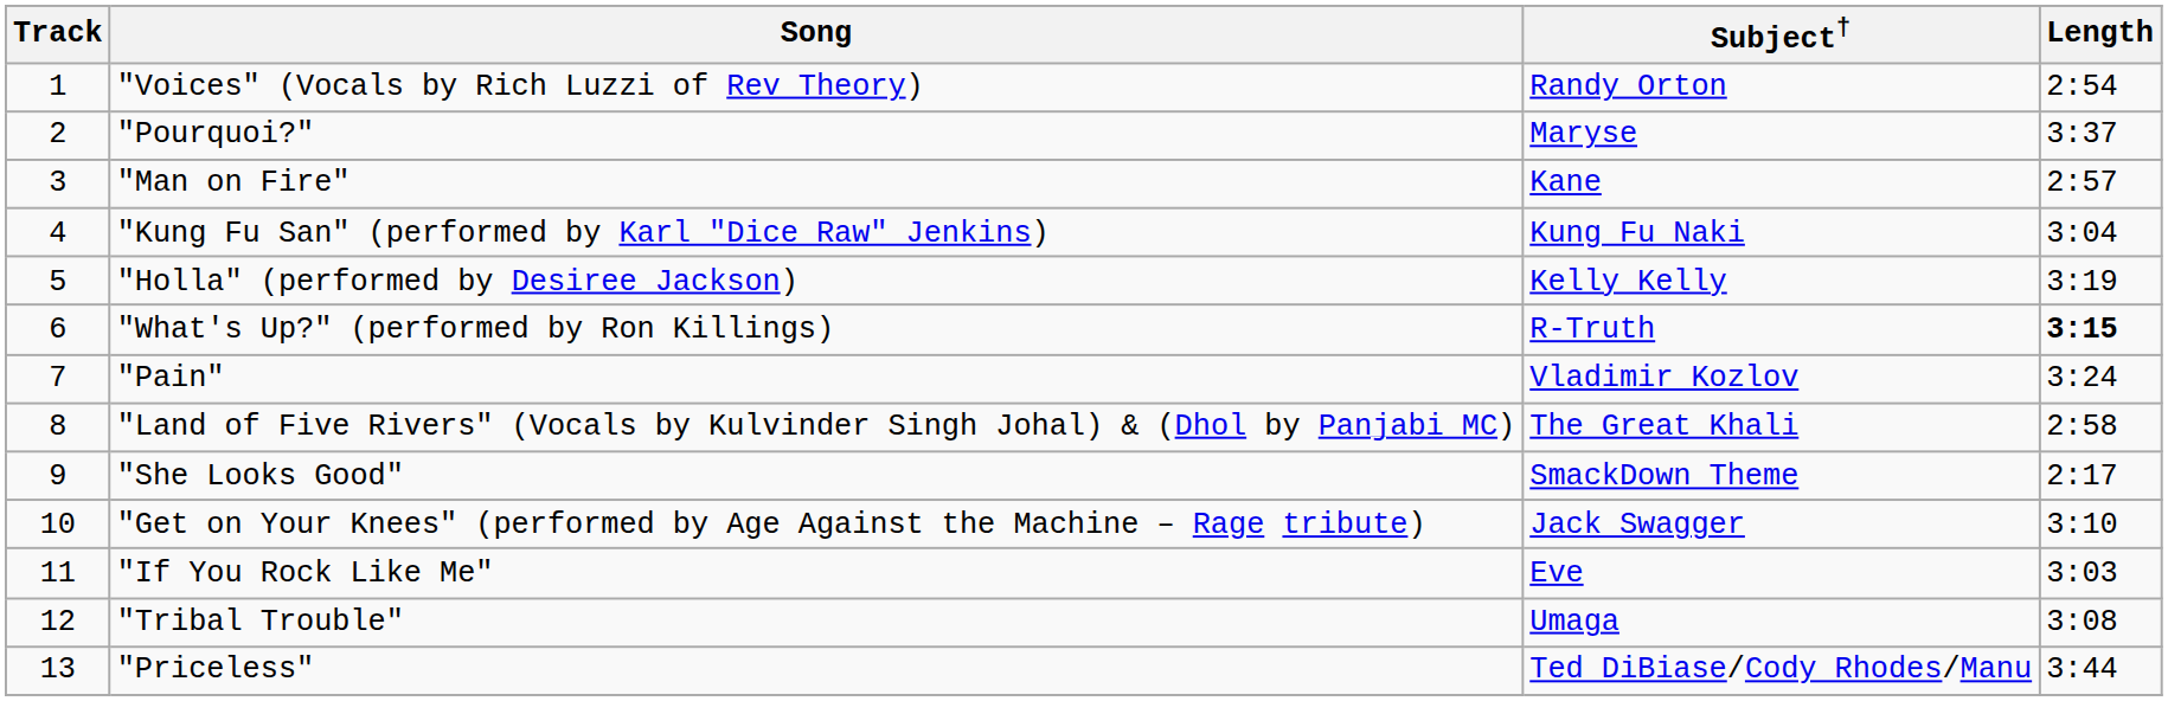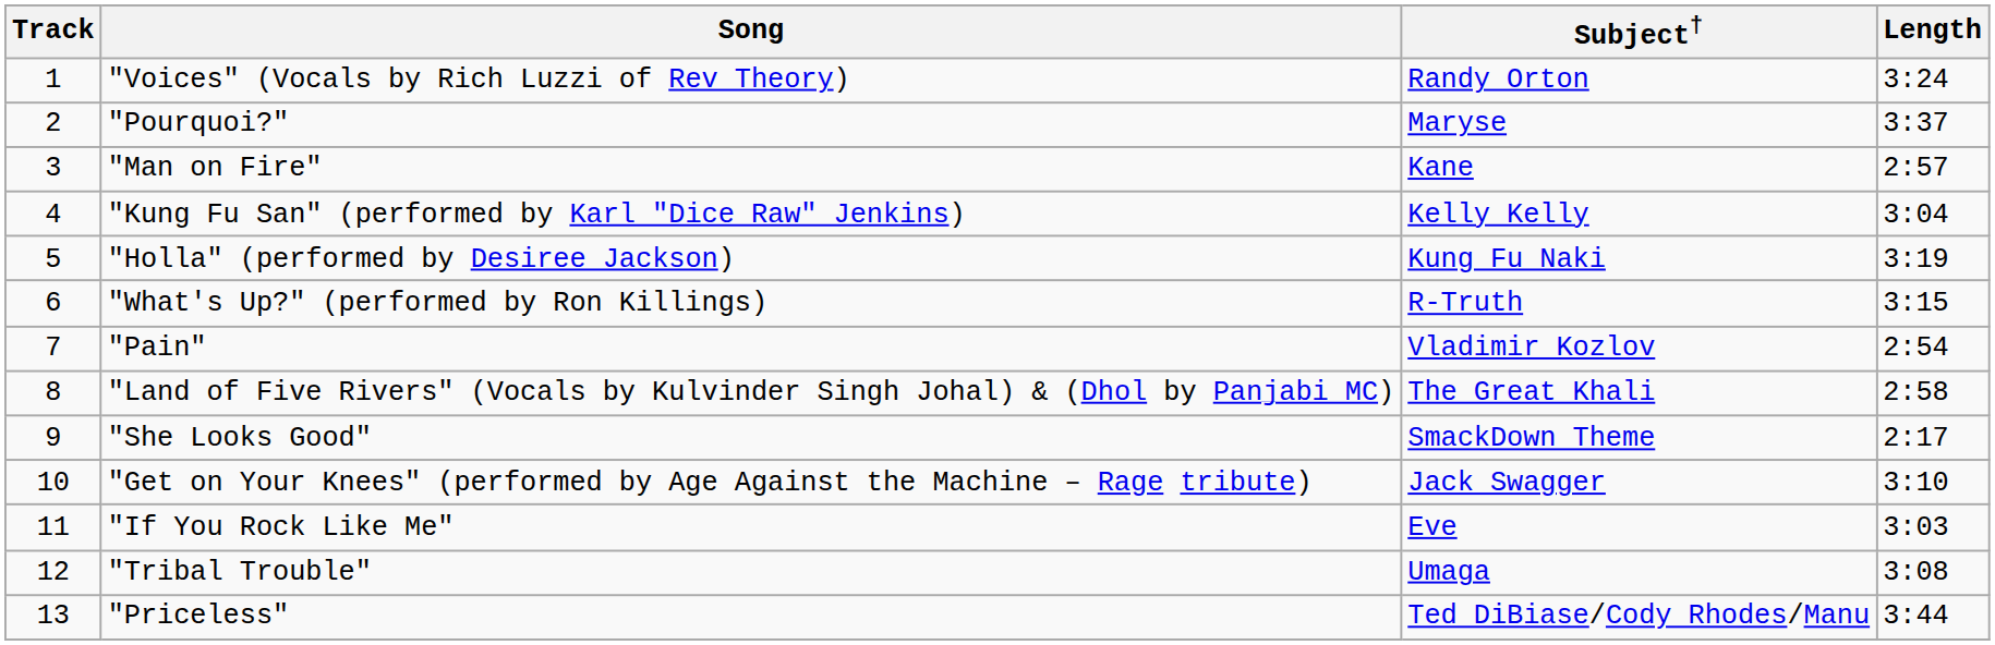 <table class="wikitable">
 <tr>
 <th>Track</th>
 <th>Song</th>
 <th>Subject<sup>†</sup></th>
 <th>Length</th>
 </tr>
 <tr>
 <td align=center>1</td>
 <td>"Voices" (Vocals by Rich Luzzi of <a href='#'>Rev Theory</a>)</td>
 <td><a href='#'>Randy Orton</a></td>
-<td>2:54</td>
+<td>3:24</td>
 </tr>
 <tr>
 <td align=center>2</td>
 <td>"Pourquoi?"</td>
 <td><a href='#'>Maryse</a></td>
 <td>3:37</td>
 </tr>
 <tr>
 <td align=center>3</td>
 <td>"Man on Fire"</td>
 <td><a href='#'>Kane</a></td>
 <td>2:57</td>
 </tr>
 <tr>
 <td align=center>4</td>
 <td>"Kung Fu San" (performed by <a href='#'>Karl "Dice Raw" Jenkins</a>)</td>
-<td><a href='#'>Kung Fu Naki</a></td>
+<td><a href='#'>Kelly Kelly</a></td>
 <td>3:04</td>
 </tr>
 <tr>
 <td align=center>5</td>
 <td>"Holla" (performed by <a href='#'>Desiree Jackson</a>)</td>
-<td><a href='#'>Kelly Kelly</a></td>
+<td><a href='#'>Kung Fu Naki</a></td>
 <td>3:19</td>
 </tr>
 <tr>
 <td align=center>6</td>
 <td>"What's Up?" (performed by Ron Killings)</td>
 <td><a href='#'>R-Truth</a></td>
-<td><strong>3:15</strong></td>
+<td>3:15</td>
 </tr>
 <tr>
 <td align=center>7</td>
 <td>"Pain"</td>
 <td><a href='#'>Vladimir Kozlov</a></td>
-<td>3:24</td>
+<td>2:54</td>
 </tr>
 <tr>
 <td align=center>8</td>
 <td>"Land of Five Rivers" (Vocals by Kulvinder Singh Johal) & (<a href='#'>Dhol</a> by <a href='#'>Panjabi MC</a>)</td>
 <td><a href='#'>The Great Khali</a></td>
 <td>2:58</td>
 </tr>
 <tr>
 <td align=center>9</td>
 <td>"She Looks Good"</td>
 <td><a href='#'>SmackDown Theme</a></td>
 <td>2:17</td>
 </tr>
 <tr>
 <td align=center>10</td>
 <td>"Get on Your Knees" (performed by Age Against the Machine – <a href='#'>Rage</a> <a href='#'>tribute</a>)</td>
 <td><a href='#'>Jack Swagger</a></td>
 <td>3:10</td>
 </tr>
 <tr>
 <td align=center>11</td>
 <td>"If You Rock Like Me"</td>
 <td><a href='#'>Eve</a></td>
 <td>3:03</td>
 </tr>
 <tr>
 <td align=center>12</td>
 <td>"Tribal Trouble"</td>
 <td><a href='#'>Umaga</a></td>
 <td>3:08</td>
 </tr>
 <tr>
 <td align=center>13</td>
 <td>"Priceless"</td>
 <td><a href='#'>Ted DiBiase</a>/<a href='#'>Cody Rhodes</a>/<a href='#'>Manu</a></td>
 <td>3:44</td>
 </tr>
 </table>
